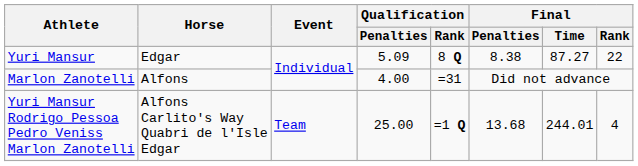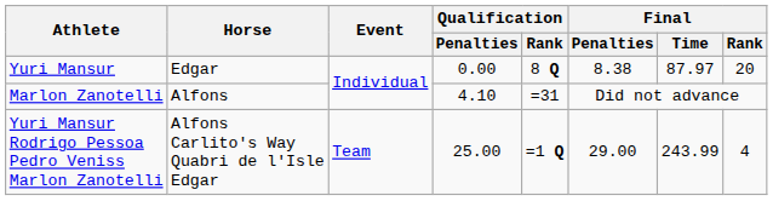 <table class="wikitable" style="font-size:90%">
 <tr>
 <th rowspan="2">Athlete</th>
 <th rowspan="2">Horse</th>
 <th rowspan="2">Event</th>
 <th colspan="2">Qualification</th>
 <th colspan="3">Final</th>
 </tr>
 <tr style="font-size:95%">
 <th>Penalties</th>
 <th>Rank</th>
 <th>Penalties</th>
 <th>Time</th>
 <th>Rank</th>
 </tr>
 <tr align=center>
 <td align=left><a href='#'>Yuri Mansur</a></td>
 <td align=left>Edgar</td>
 <td align=left rowspan=2><a href='#'>Individual</a></td>
-<td>5.09</td>
+<td>0.00</td>
 <td>8 <strong>Q</strong></td>
 <td>8.38</td>
-<td>87.27</td>
-<td>22</td>
+<td>87.97</td>
+<td>20</td>
 </tr>
 <tr align=center>
 <td align=left><a href='#'>Marlon Zanotelli</a></td>
 <td align=left>Alfons</td>
-<td>4.00</td>
+<td>4.10</td>
 <td>=31</td>
 <td colspan="3">Did not advance</td>
 </tr>
 <tr align=center>
 <td align=left><a href='#'>Yuri Mansur</a><br><a href='#'>Rodrigo Pessoa</a><br><a href='#'>Pedro Veniss</a><br><a href='#'>Marlon Zanotelli</a></td>
 <td align=left>Alfons<br>Carlito's Way<br>Quabri de l'Isle<br>Edgar</td>
 <td align=left><a href='#'>Team</a></td>
 <td>25.00</td>
 <td>=1 <strong>Q</strong></td>
-<td>13.68</td>
-<td>244.01</td>
+<td>29.00</td>
+<td>243.99</td>
 <td>4</td>
 </tr>
 </table>
